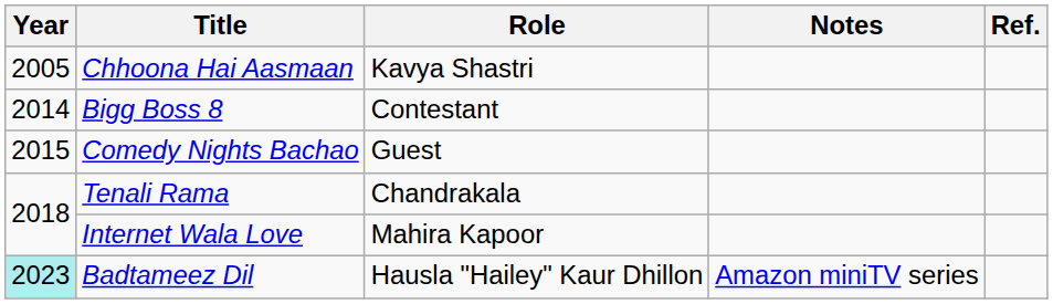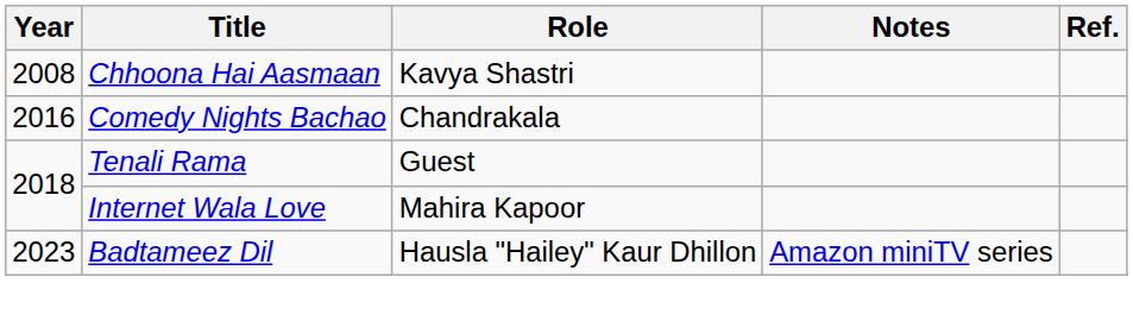 <table class="wikitable sortable">
 <tr>
 <th>Year</th>
 <th>Title</th>
 <th>Role</th>
 <th class="unsortable">Notes</th>
 <th class="unsortable">Ref.</th>
 </tr>
 <tr>
-<td>2005</td>
+<td>2008</td>
 <td><em><a href='#'>Chhoona Hai Aasmaan</a></em></td>
 <td>Kavya Shastri</td>
 <td></td>
 <td></td>
 </tr>
 <tr>
-<td>2014</td>
-<td><em><a href='#'>Bigg Boss 8</a></em></td>
-<td>Contestant</td>
-<td></td>
-<td></td>
-</tr>
-<tr>
-<td>2015</td>
+<td>2016</td>
 <td><em><a href='#'>Comedy Nights Bachao</a></em></td>
-<td>Guest</td>
+<td>Chandrakala</td>
 <td></td>
 <td></td>
 </tr>
 <tr>
 <td rowspan="2">2018</td>
 <td><em><a href='#'>Tenali Rama</a></em></td>
-<td>Chandrakala</td>
+<td>Guest</td>
 <td></td>
 <td></td>
 </tr>
 <tr>
 <td><em><a href='#'>Internet Wala Love</a></em></td>
 <td>Mahira Kapoor</td>
 <td></td>
 <td></td>
 </tr>
 <tr>
-<td style="background: paleturquoise;">2023</td>
+<td>2023</td>
 <td><em><a href='#'>Badtameez Dil</a></em></td>
 <td>Hausla "Hailey" Kaur Dhillon</td>
 <td><a href='#'>Amazon miniTV</a> series</td>
 <td></td>
 </tr>
 </table>
